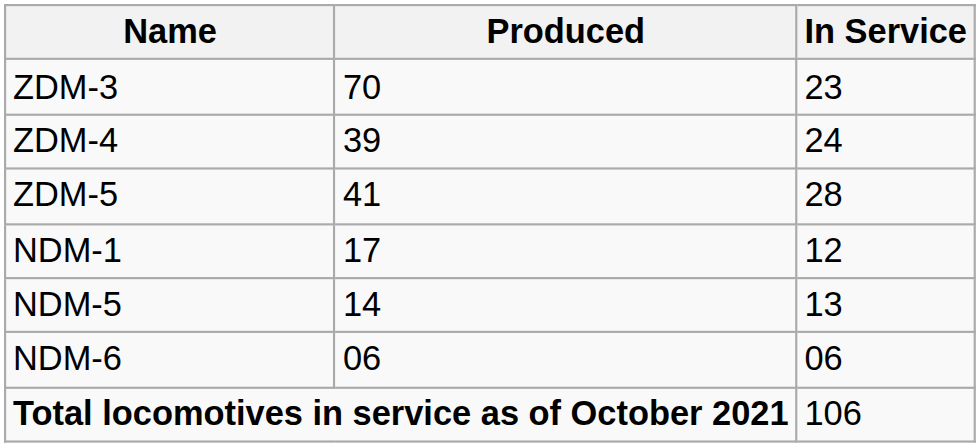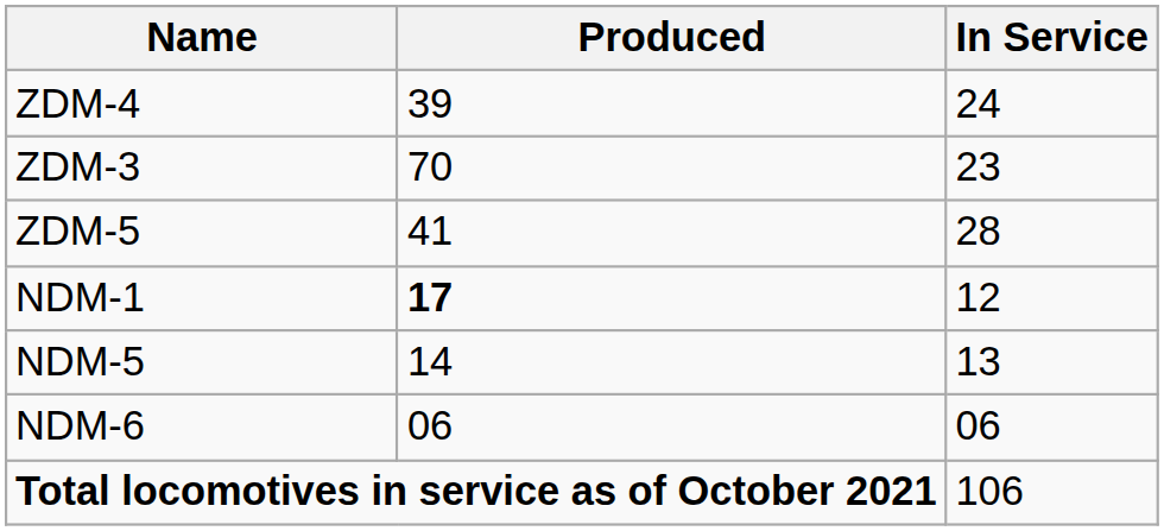 <table class="wikitable">
 <tr>
 <th>Name</th>
 <th>Produced</th>
 <th>In Service</th>
 </tr>
 <tr>
+<td>ZDM-4</td>
+<td>39</td>
+<td>24</td>
+</tr>
+<tr>
 <td>ZDM-3</td>
 <td>70</td>
 <td>23</td>
-</tr>
-<tr>
-<td>ZDM-4</td>
-<td>39</td>
-<td>24</td>
 </tr>
 <tr>
 <td>ZDM-5</td>
 <td>41</td>
 <td>28</td>
 </tr>
 <tr>
 <td>NDM-1</td>
-<td>17</td>
+<td><strong>17</strong></td>
 <td>12</td>
 </tr>
 <tr>
 <td>NDM-5</td>
 <td>14</td>
 <td>13</td>
 </tr>
 <tr>
 <td>NDM-6</td>
 <td>06</td>
 <td>06</td>
 </tr>
 <tr>
 <td colspan="2"><strong>Total locomotives in service as of October 2021</strong></td>
 <td>106</td>
 </tr>
 </table>
